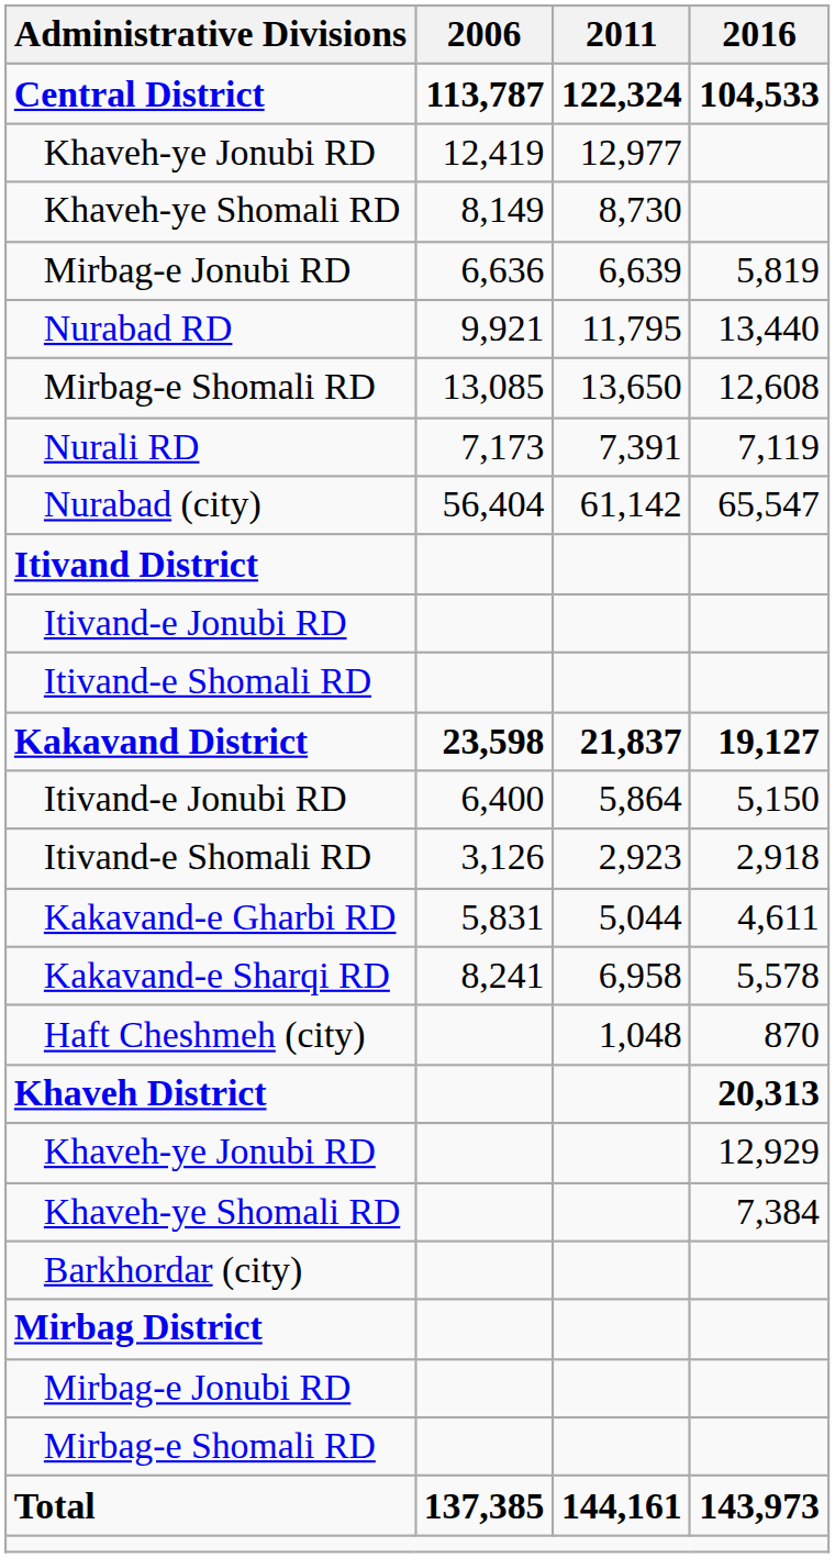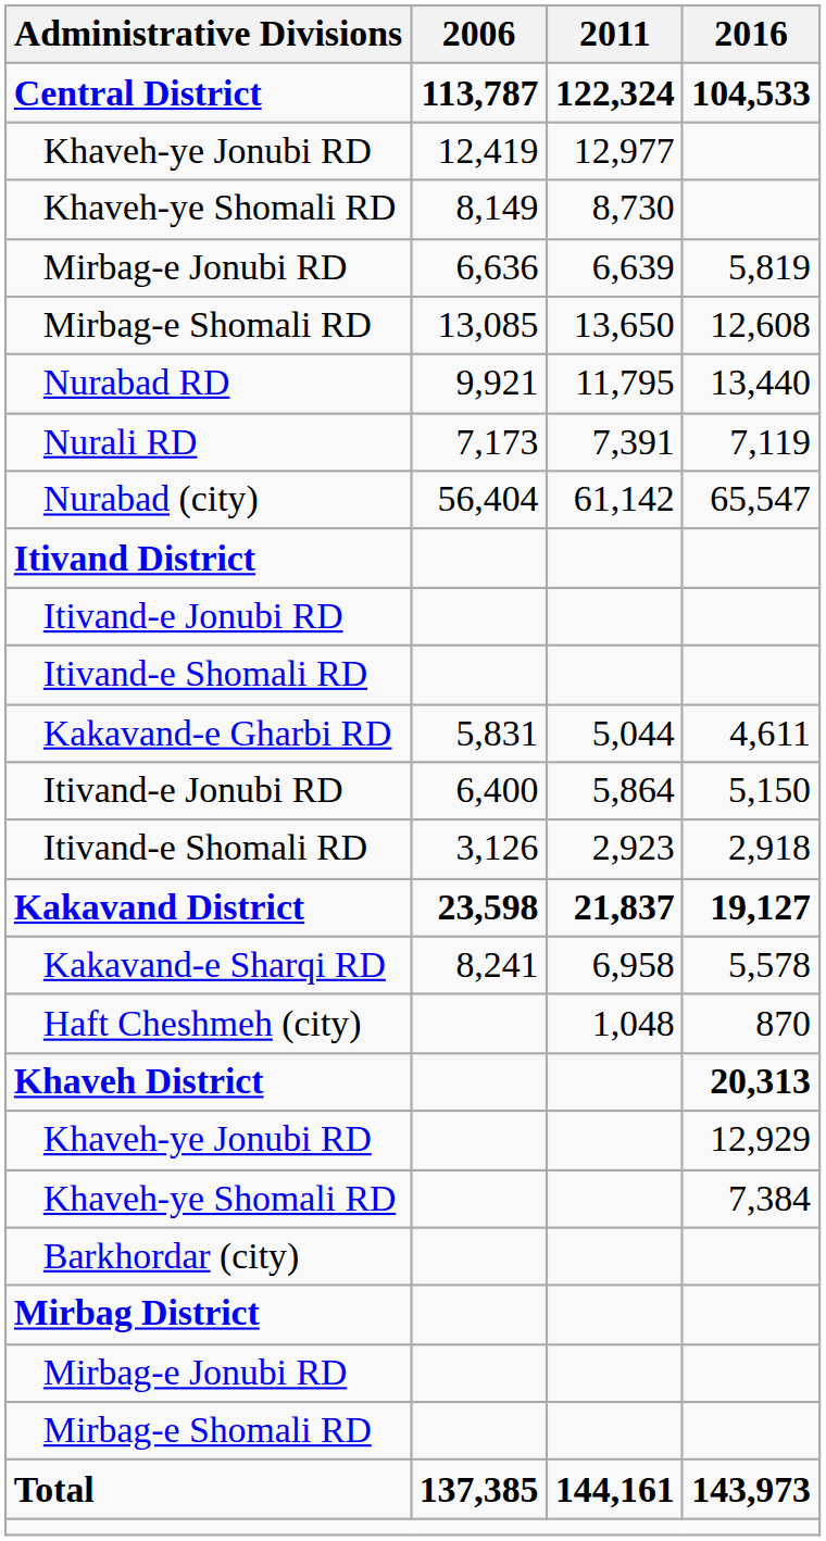 <table class="wikitable">
 <tr>
 <th>Administrative Divisions</th>
 <th>2006</th>
 <th>2011</th>
 <th>2016</th>
 </tr>
 <tr>
 <td><strong><a href='#'>Central District</a></strong></td>
 <td style="text-align: right;"><strong>113,787</strong></td>
 <td style="text-align: right;"><strong>122,324</strong></td>
 <td style="text-align: right;"><strong>104,533</strong></td>
 </tr>
 <tr>
 <td style="padding-left: 1em;">Khaveh-ye Jonubi RD</td>
 <td style="text-align: right;">12,419</td>
 <td style="text-align: right;">12,977</td>
 <td style="text-align: right;"></td>
 </tr>
 <tr>
 <td style="padding-left: 1em;">Khaveh-ye Shomali RD</td>
 <td style="text-align: right;">8,149</td>
 <td style="text-align: right;">8,730</td>
 <td style="text-align: right;"></td>
 </tr>
 <tr>
 <td style="padding-left: 1em;">Mirbag-e Jonubi RD</td>
 <td style="text-align: right;">6,636</td>
 <td style="text-align: right;">6,639</td>
 <td style="text-align: right;">5,819</td>
 </tr>
 <tr>
+<td style="padding-left: 1em;">Mirbag-e Shomali RD</td>
+<td style="text-align: right;">13,085</td>
+<td style="text-align: right;">13,650</td>
+<td style="text-align: right;">12,608</td>
+</tr>
+<tr>
 <td style="padding-left: 1em;"><a href='#'>Nurabad RD</a></td>
 <td style="text-align: right;">9,921</td>
 <td style="text-align: right;">11,795</td>
 <td style="text-align: right;">13,440</td>
-</tr>
-<tr>
-<td style="padding-left: 1em;">Mirbag-e Shomali RD</td>
-<td style="text-align: right;">13,085</td>
-<td style="text-align: right;">13,650</td>
-<td style="text-align: right;">12,608</td>
 </tr>
 <tr>
 <td style="padding-left: 1em;"><a href='#'>Nurali RD</a></td>
 <td style="text-align: right;">7,173</td>
 <td style="text-align: right;">7,391</td>
 <td style="text-align: right;">7,119</td>
 </tr>
 <tr>
 <td style="padding-left: 1em;"><a href='#'>Nurabad</a> (city)</td>
 <td style="text-align: right;">56,404</td>
 <td style="text-align: right;">61,142</td>
 <td style="text-align: right;">65,547</td>
 </tr>
 <tr>
 <td><strong><a href='#'>Itivand District</a></strong></td>
 <td style="text-align: right;"></td>
 <td style="text-align: right;"></td>
 <td style="text-align: right;"></td>
 </tr>
 <tr>
 <td style="padding-left: 1em;"><a href='#'>Itivand-e Jonubi RD</a></td>
 <td style="text-align: right;"></td>
 <td style="text-align: right;"></td>
 <td style="text-align: right;"></td>
 </tr>
 <tr>
 <td style="padding-left: 1em;"><a href='#'>Itivand-e Shomali RD</a></td>
 <td style="text-align: right;"></td>
 <td style="text-align: right;"></td>
 <td style="text-align: right;"></td>
 </tr>
 <tr>
-<td><strong><a href='#'>Kakavand District</a></strong></td>
-<td style="text-align: right;"><strong>23,598</strong></td>
-<td style="text-align: right;"><strong>21,837</strong></td>
-<td style="text-align: right;"><strong>19,127</strong></td>
+<td style="padding-left: 1em;"><a href='#'>Kakavand-e Gharbi RD</a></td>
+<td style="text-align: right;">5,831</td>
+<td style="text-align: right;">5,044</td>
+<td style="text-align: right;">4,611</td>
 </tr>
 <tr>
 <td style="padding-left: 1em;">Itivand-e Jonubi RD</td>
 <td style="text-align: right;">6,400</td>
 <td style="text-align: right;">5,864</td>
 <td style="text-align: right;">5,150</td>
 </tr>
 <tr>
 <td style="padding-left: 1em;">Itivand-e Shomali RD</td>
 <td style="text-align: right;">3,126</td>
 <td style="text-align: right;">2,923</td>
 <td style="text-align: right;">2,918</td>
 </tr>
 <tr>
-<td style="padding-left: 1em;"><a href='#'>Kakavand-e Gharbi RD</a></td>
-<td style="text-align: right;">5,831</td>
-<td style="text-align: right;">5,044</td>
-<td style="text-align: right;">4,611</td>
+<td><strong><a href='#'>Kakavand District</a></strong></td>
+<td style="text-align: right;"><strong>23,598</strong></td>
+<td style="text-align: right;"><strong>21,837</strong></td>
+<td style="text-align: right;"><strong>19,127</strong></td>
 </tr>
 <tr>
 <td style="padding-left: 1em;"><a href='#'>Kakavand-e Sharqi RD</a></td>
 <td style="text-align: right;">8,241</td>
 <td style="text-align: right;">6,958</td>
 <td style="text-align: right;">5,578</td>
 </tr>
 <tr>
 <td style="padding-left: 1em;"><a href='#'>Haft Cheshmeh</a> (city)</td>
 <td style="text-align: right;"></td>
 <td style="text-align: right;">1,048</td>
 <td style="text-align: right;">870</td>
 </tr>
 <tr>
 <td><strong><a href='#'>Khaveh District</a></strong></td>
 <td style="text-align: right;"></td>
 <td style="text-align: right;"></td>
 <td style="text-align: right;"><strong>20,313</strong></td>
 </tr>
 <tr>
 <td style="padding-left: 1em;"><a href='#'>Khaveh-ye Jonubi RD</a></td>
 <td style="text-align: right;"></td>
 <td style="text-align: right;"></td>
 <td style="text-align: right;">12,929</td>
 </tr>
 <tr>
 <td style="padding-left: 1em;"><a href='#'>Khaveh-ye Shomali RD</a></td>
 <td style="text-align: right;"></td>
 <td style="text-align: right;"></td>
 <td style="text-align: right;">7,384</td>
 </tr>
 <tr>
 <td style="padding-left: 1em;"><a href='#'>Barkhordar</a> (city)</td>
 <td style="text-align: right;"></td>
 <td style="text-align: right;"></td>
 <td style="text-align: right;"></td>
 </tr>
 <tr>
 <td><strong><a href='#'>Mirbag District</a></strong></td>
 <td style="text-align: right;"></td>
 <td style="text-align: right;"></td>
 <td style="text-align: right;"></td>
 </tr>
 <tr>
 <td style="padding-left: 1em;"><a href='#'>Mirbag-e Jonubi RD</a></td>
 <td style="text-align: right;"></td>
 <td style="text-align: right;"></td>
 <td style="text-align: right;"></td>
 </tr>
 <tr>
 <td style="padding-left: 1em;"><a href='#'>Mirbag-e Shomali RD</a></td>
 <td style="text-align: right;"></td>
 <td style="text-align: right;"></td>
 <td style="text-align: right;"></td>
 </tr>
 <tr>
 <td><strong>Total</strong></td>
 <td style="text-align: right;"><strong>137,385</strong></td>
 <td style="text-align: right;"><strong>144,161</strong></td>
 <td style="text-align: right;"><strong>143,973</strong></td>
 </tr>
 <tr>
 <td colspan=4></td>
 </tr>
 </table>
